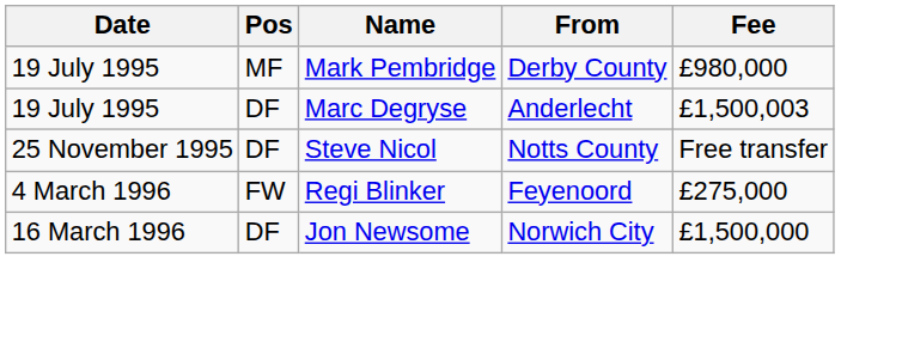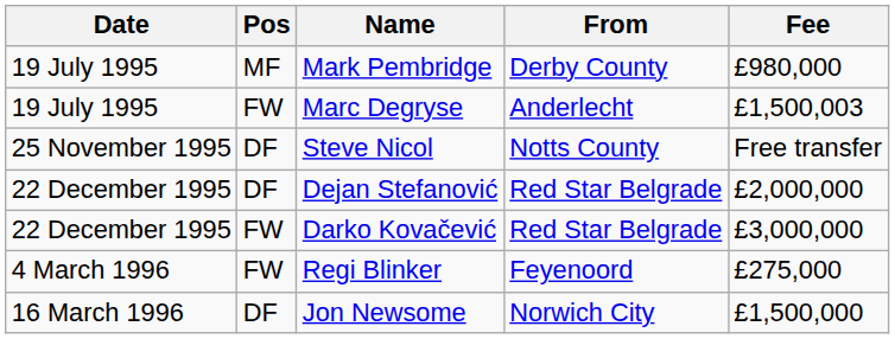 <table class="wikitable">
 <tr>
 <th>Date</th>
 <th>Pos</th>
 <th>Name</th>
 <th>From</th>
 <th>Fee</th>
 </tr>
 <tr>
 <td>19 July 1995</td>
 <td>MF</td>
 <td><a href='#'>Mark Pembridge</a></td>
 <td><a href='#'>Derby County</a></td>
 <td>£980,000</td>
 </tr>
 <tr>
 <td>19 July 1995</td>
-<td>DF</td>
+<td>FW</td>
 <td><a href='#'>Marc Degryse</a></td>
 <td><a href='#'>Anderlecht</a></td>
 <td>£1,500,003</td>
 </tr>
 <tr>
 <td>25 November 1995</td>
 <td>DF</td>
 <td><a href='#'>Steve Nicol</a></td>
 <td><a href='#'>Notts County</a></td>
 <td>Free transfer</td>
+</tr>
+<tr>
+<td>22 December 1995</td>
+<td>DF</td>
+<td><a href='#'>Dejan Stefanović</a></td>
+<td><a href='#'>Red Star Belgrade</a></td>
+<td>£2,000,000</td>
+</tr>
+<tr>
+<td>22 December 1995</td>
+<td>FW</td>
+<td><a href='#'>Darko Kovačević</a></td>
+<td><a href='#'>Red Star Belgrade</a></td>
+<td>£3,000,000</td>
 </tr>
 <tr>
 <td>4 March 1996</td>
 <td>FW</td>
 <td><a href='#'>Regi Blinker</a></td>
 <td><a href='#'>Feyenoord</a></td>
 <td>£275,000</td>
 </tr>
 <tr>
 <td>16 March 1996</td>
 <td>DF</td>
 <td><a href='#'>Jon Newsome</a></td>
 <td><a href='#'>Norwich City</a></td>
 <td>£1,500,000</td>
 </tr>
 </table>
